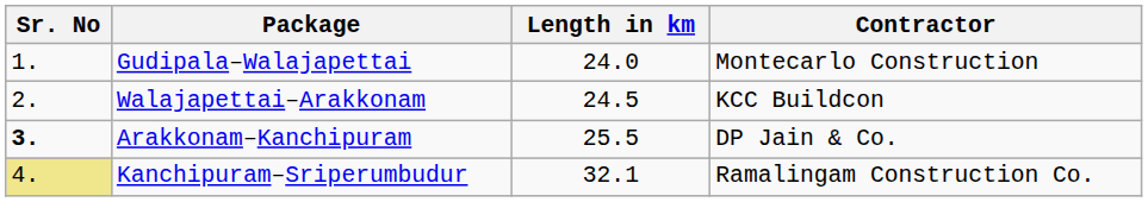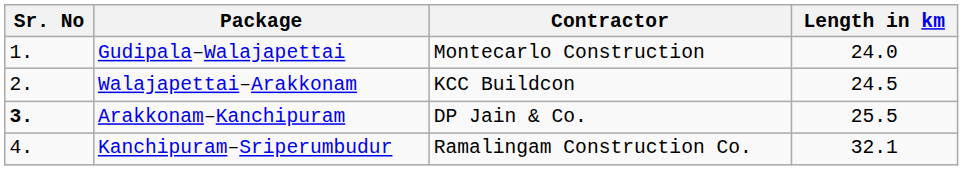 <table class="wikitable sortable" width=50%>
 <tr>
 <th>Sr.  No</th>
 <th>Package</th>
+<th>Contractor</th>
 <th>Length in <a href='#'>km</a></th>
-<th>Contractor</th>
 </tr>
 <tr>
 <td>1.</td>
 <td><a href='#'>Gudipala</a>–<a href='#'>Walajapettai</a></td>
+<td>Montecarlo Construction</td>
 <td style="text-align:center;">24.0</td>
-<td>Montecarlo Construction</td>
 </tr>
 <tr>
 <td>2.</td>
 <td><a href='#'>Walajapettai</a>–<a href='#'>Arakkonam</a></td>
+<td>KCC Buildcon</td>
 <td style="text-align:center;">24.5</td>
-<td>KCC Buildcon</td>
 </tr>
 <tr>
 <td><strong>3.</strong></td>
 <td><a href='#'>Arakkonam</a>–<a href='#'>Kanchipuram</a></td>
+<td>DP Jain & Co.</td>
 <td style="text-align:center;">25.5</td>
-<td>DP Jain & Co.</td>
 </tr>
 <tr>
-<td style="background: khaki;">4.</td>
+<td>4.</td>
 <td><a href='#'>Kanchipuram</a>–<a href='#'>Sriperumbudur</a></td>
+<td>Ramalingam Construction Co.</td>
 <td style="text-align:center;">32.1</td>
-<td>Ramalingam Construction Co.</td>
 </tr>
 </table>
